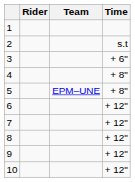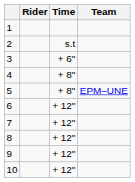 <table class="wikitable">
 <tr>
 <th></th>
 <th>Rider</th>
+<th>Time</th>
 <th>Team</th>
-<th>Time</th>
 </tr>
 <tr>
 <td>1</td>
 <td> </td>
+<td align="right"></td>
 <td></td>
-<td align="right"></td>
 </tr>
 <tr>
 <td>2</td>
 <td> </td>
+<td align="right">s.t</td>
 <td></td>
-<td align="right">s.t</td>
 </tr>
 <tr>
 <td>3</td>
 <td></td>
+<td align="right">+ 6"</td>
 <td></td>
-<td align="right">+ 6"</td>
 </tr>
 <tr>
 <td>4</td>
 <td></td>
+<td align="right">+ 8"</td>
 <td></td>
-<td align="right">+ 8"</td>
 </tr>
 <tr>
 <td>5</td>
 <td></td>
+<td align="right">+ 8"</td>
 <td><a href='#'>EPM–UNE</a></td>
-<td align="right">+ 8"</td>
 </tr>
 <tr>
 <td>6</td>
 <td></td>
+<td align="right">+ 12"</td>
 <td></td>
-<td align="right">+ 12"</td>
 </tr>
 <tr>
 <td>7</td>
 <td></td>
+<td align="right">+ 12"</td>
 <td></td>
-<td align="right">+ 12"</td>
 </tr>
 <tr>
 <td>8</td>
 <td></td>
+<td align="right">+ 12"</td>
 <td></td>
-<td align="right">+ 12"</td>
 </tr>
 <tr>
 <td>9</td>
 <td></td>
+<td align="right">+ 12"</td>
 <td></td>
-<td align="right">+ 12"</td>
 </tr>
 <tr>
 <td>10</td>
 <td></td>
+<td align="right">+ 12"</td>
 <td></td>
-<td align="right">+ 12"</td>
 </tr>
 </table>
